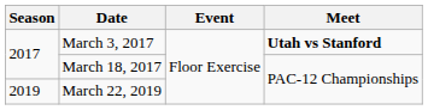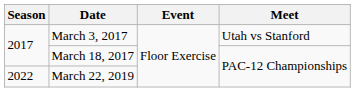 <table class="wikitable">
 <tr>
 <th>Season</th>
 <th>Date</th>
 <th>Event</th>
 <th>Meet</th>
 </tr>
 <tr>
 <td rowspan="2">2017</td>
 <td>March 3, 2017</td>
 <td rowspan="3">Floor Exercise</td>
-<td><strong>Utah vs Stanford</strong></td>
+<td>Utah vs Stanford</td>
 </tr>
 <tr>
 <td>March 18, 2017</td>
 <td rowspan=2>PAC-12 Championships</td>
 </tr>
 <tr>
-<td>2019</td>
+<td>2022</td>
 <td>March 22, 2019</td>
 </tr>
 </table>
